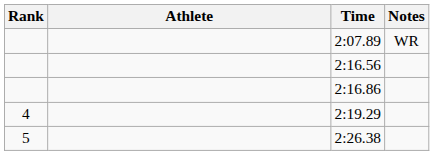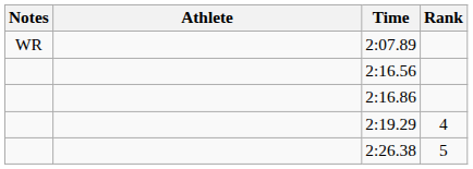 <table class="wikitable" style="text-align:center">
 <tr>
-<th>Rank</th>
+<th>Notes</th>
 <th Style="width:18em">Athlete</th>
 <th>Time</th>
-<th>Notes</th>
+<th>Rank</th>
 </tr>
 <tr>
-<td></td>
+<td>WR</td>
 <td style="text-align:left"></td>
 <td>2:07.89</td>
-<td>WR</td>
+<td></td>
 </tr>
 <tr>
 <td></td>
 <td style="text-align:left"></td>
 <td>2:16.56</td>
 <td></td>
 </tr>
 <tr>
 <td></td>
 <td style="text-align:left"></td>
 <td>2:16.86</td>
 <td></td>
 </tr>
 <tr>
-<td>4</td>
+<td></td>
 <td style="text-align:left"></td>
 <td>2:19.29</td>
-<td></td>
+<td>4</td>
 </tr>
 <tr>
-<td>5</td>
+<td></td>
 <td style="text-align:left"></td>
 <td>2:26.38</td>
-<td></td>
+<td>5</td>
 </tr>
 </table>
